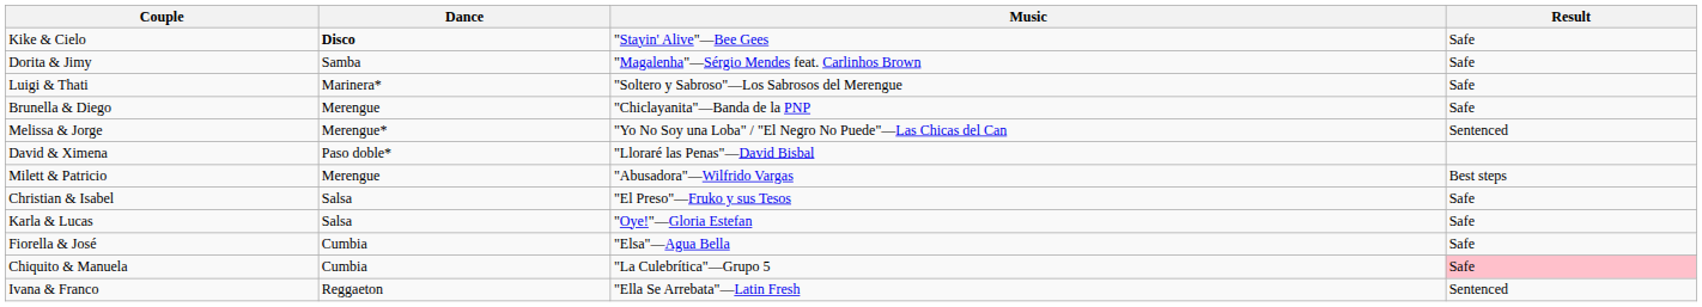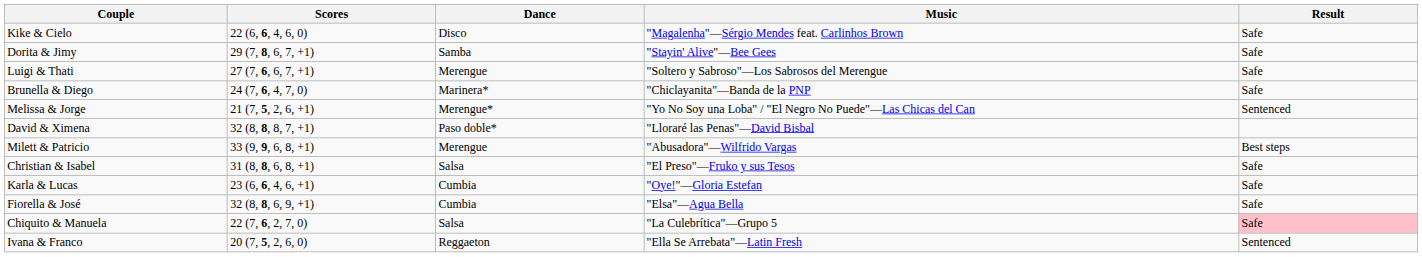 <table class="wikitable sortable" style="width:95%; white-space:nowrap">
 <tr>
 <th style="width:15%;">Couple</th>
+<th style="width:14%;">Scores</th>
 <th style="width:14%;">Dance</th>
 <th style="width:40%;">Music</th>
 <th style="width:12%;">Result</th>
 </tr>
 <tr>
 <td>Kike & Cielo</td>
-<td><strong>Disco</strong></td>
+<td>22 (6, <strong>6</strong>, 4, 6, 0)</td>
+<td>Disco</td>
+<td>"<a href='#'>Magalenha</a>"—<a href='#'>Sérgio Mendes</a> feat. <a href='#'>Carlinhos Brown</a></td>
+<td>Safe</td>
+</tr>
+<tr>
+<td>Dorita & Jimy</td>
+<td>29 (7, <strong>8</strong>, 6, 7, +1)</td>
+<td>Samba</td>
 <td>"<a href='#'>Stayin' Alive</a>"—<a href='#'>Bee Gees</a></td>
 <td>Safe</td>
 </tr>
 <tr>
-<td>Dorita & Jimy</td>
-<td>Samba</td>
-<td>"<a href='#'>Magalenha</a>"—<a href='#'>Sérgio Mendes</a> feat. <a href='#'>Carlinhos Brown</a></td>
-<td>Safe</td>
-</tr>
-<tr>
 <td>Luigi & Thati</td>
-<td>Marinera*</td>
+<td>27 (7, <strong>6</strong>, 6, 7, +1)</td>
+<td>Merengue</td>
 <td>"Soltero y Sabroso"—Los Sabrosos del Merengue</td>
 <td>Safe</td>
 </tr>
 <tr>
 <td>Brunella & Diego</td>
-<td>Merengue</td>
+<td>24 (7, <strong>6</strong>, 4, 7, 0)</td>
+<td>Marinera*</td>
 <td>"Chiclayanita"—Banda de la <a href='#'>PNP</a></td>
 <td>Safe</td>
 </tr>
 <tr>
 <td>Melissa & Jorge</td>
+<td>21 (7, <strong>5</strong>, 2, 6, +1)</td>
 <td>Merengue*</td>
 <td>"Yo No Soy una Loba" / "El Negro No Puede"—<a href='#'>Las Chicas del Can</a></td>
 <td>Sentenced</td>
 </tr>
 <tr>
 <td>David & Ximena</td>
+<td>32 (8, <strong>8</strong>, 8, 7, +1)</td>
 <td>Paso doble*</td>
 <td>"Lloraré las Penas"—<a href='#'>David Bisbal</a></td>
 <td></td>
 </tr>
 <tr>
 <td>Milett & Patricio</td>
+<td>33 (9, <strong>9</strong>, 6, 8, +1)</td>
 <td>Merengue</td>
 <td>"Abusadora"—<a href='#'>Wilfrido Vargas</a></td>
 <td>Best steps</td>
 </tr>
 <tr>
 <td>Christian & Isabel</td>
+<td>31 (8, <strong>8</strong>, 6, 8, +1)</td>
 <td>Salsa</td>
 <td>"El Preso"—<a href='#'>Fruko y sus Tesos</a></td>
 <td>Safe</td>
 </tr>
 <tr>
 <td>Karla & Lucas</td>
-<td>Salsa</td>
+<td>23 (6, <strong>6</strong>, 4, 6, +1)</td>
+<td>Cumbia</td>
 <td>"<a href='#'>Oye!</a>"—<a href='#'>Gloria Estefan</a></td>
 <td>Safe</td>
 </tr>
 <tr>
 <td>Fiorella & José</td>
+<td>32 (8, <strong>8</strong>, 6, 9, +1)</td>
 <td>Cumbia</td>
 <td>"Elsa"—<a href='#'>Agua Bella</a></td>
 <td>Safe</td>
 </tr>
 <tr>
 <td>Chiquito & Manuela</td>
-<td>Cumbia</td>
+<td>22 (7, <strong>6</strong>, 2, 7, 0)</td>
+<td>Salsa</td>
 <td>"La Culebrítica"—Grupo 5</td>
 <td style="background: pink;">Safe</td>
 </tr>
 <tr>
 <td>Ivana & Franco</td>
+<td>20 (7, <strong>5</strong>, 2, 6, 0)</td>
 <td>Reggaeton</td>
 <td>"Ella Se Arrebata"—<a href='#'>Latin Fresh</a></td>
 <td>Sentenced</td>
 </tr>
 </table>
